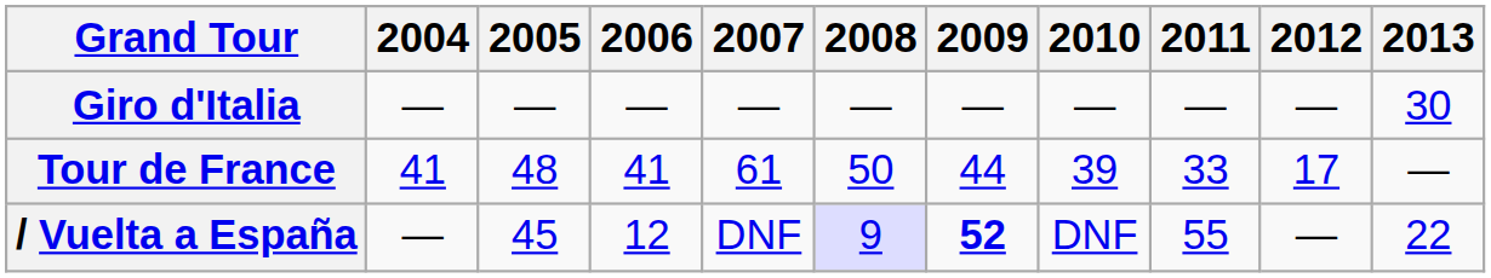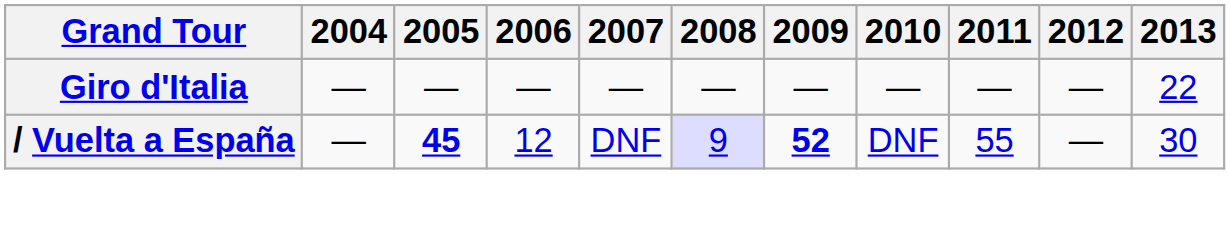 <table class="wikitable plainrowheaders">
 <tr>
 <th scope="col"><a href='#'>Grand Tour</a></th>
 <th scope="col">2004</th>
 <th scope="col">2005</th>
 <th scope="col">2006</th>
 <th scope="col">2007</th>
 <th scope="col">2008</th>
 <th scope="col">2009</th>
 <th scope="col">2010</th>
 <th scope="col">2011</th>
 <th scope="col">2012</th>
 <th scope="col">2013</th>
 </tr>
 <tr style="text-align:center;">
 <th scope="row"> <a href='#'>Giro d'Italia</a></th>
 <td>—</td>
 <td>—</td>
 <td>—</td>
 <td>—</td>
 <td>—</td>
 <td>—</td>
 <td>—</td>
 <td>—</td>
 <td>—</td>
-<td><a href='#'>30</a></td>
-</tr>
-<tr style="text-align:center;">
-<th scope="row"> <a href='#'>Tour de France</a></th>
-<td><a href='#'>41</a></td>
-<td><a href='#'>48</a></td>
-<td><a href='#'>41</a></td>
-<td><a href='#'>61</a></td>
-<td><a href='#'>50</a></td>
-<td><a href='#'>44</a></td>
-<td><a href='#'>39</a></td>
-<td><a href='#'>33</a></td>
-<td><a href='#'>17</a></td>
-<td>—</td>
+<td><a href='#'>22</a></td>
 </tr>
 <tr style="text-align:center;">
 <th scope="row">/ <a href='#'>Vuelta a España</a></th>
 <td>—</td>
-<td><a href='#'>45</a></td>
+<td><strong><a href='#'>45</a></strong></td>
 <td><a href='#'>12</a></td>
 <td><a href='#'>DNF</a></td>
 <td style="background:#ddddff;"><a href='#'>9</a></td>
 <td><strong><a href='#'>52</a></strong></td>
 <td><a href='#'>DNF</a></td>
 <td><a href='#'>55</a></td>
 <td>—</td>
-<td><a href='#'>22</a></td>
+<td><a href='#'>30</a></td>
 </tr>
 </table>
